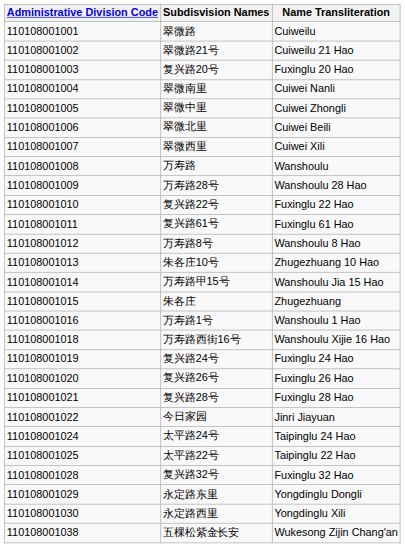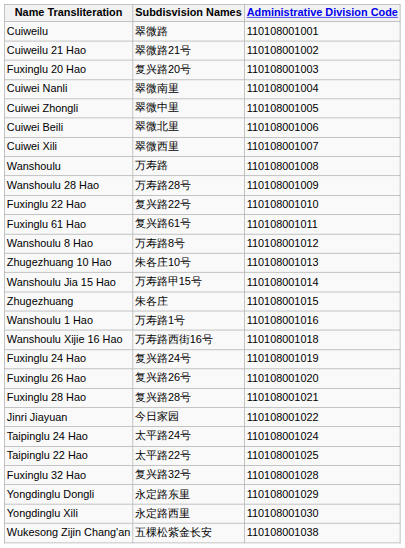 <table class="wikitable sortable">
 <tr>
+<th>Name Transliteration</th>
+<th>Subdisvision Names</th>
 <th><a href='#'>Administrative Division Code</a></th>
-<th>Subdisvision Names</th>
-<th>Name Transliteration</th>
 </tr>
 <tr>
+<td>Cuiweilu</td>
+<td>翠微路</td>
 <td>110108001001</td>
-<td>翠微路</td>
-<td>Cuiweilu</td>
 </tr>
 <tr>
+<td>Cuiweilu 21 Hao</td>
+<td>翠微路21号</td>
 <td>110108001002</td>
-<td>翠微路21号</td>
-<td>Cuiweilu 21 Hao</td>
 </tr>
 <tr>
+<td>Fuxinglu 20 Hao</td>
+<td>复兴路20号</td>
 <td>110108001003</td>
-<td>复兴路20号</td>
-<td>Fuxinglu 20 Hao</td>
 </tr>
 <tr>
+<td>Cuiwei Nanli</td>
+<td>翠微南里</td>
 <td>110108001004</td>
-<td>翠微南里</td>
-<td>Cuiwei Nanli</td>
 </tr>
 <tr>
+<td>Cuiwei Zhongli</td>
+<td>翠微中里</td>
 <td>110108001005</td>
-<td>翠微中里</td>
-<td>Cuiwei Zhongli</td>
 </tr>
 <tr>
+<td>Cuiwei Beili</td>
+<td>翠微北里</td>
 <td>110108001006</td>
-<td>翠微北里</td>
-<td>Cuiwei Beili</td>
 </tr>
 <tr>
+<td>Cuiwei Xili</td>
+<td>翠微西里</td>
 <td>110108001007</td>
-<td>翠微西里</td>
-<td>Cuiwei Xili</td>
 </tr>
 <tr>
+<td>Wanshoulu</td>
+<td>万寿路</td>
 <td>110108001008</td>
-<td>万寿路</td>
-<td>Wanshoulu</td>
 </tr>
 <tr>
+<td>Wanshoulu 28 Hao</td>
+<td>万寿路28号</td>
 <td>110108001009</td>
-<td>万寿路28号</td>
-<td>Wanshoulu 28 Hao</td>
 </tr>
 <tr>
+<td>Fuxinglu 22 Hao</td>
+<td>复兴路22号</td>
 <td>110108001010</td>
-<td>复兴路22号</td>
-<td>Fuxinglu 22 Hao</td>
 </tr>
 <tr>
+<td>Fuxinglu 61 Hao</td>
+<td>复兴路61号</td>
 <td>110108001011</td>
-<td>复兴路61号</td>
-<td>Fuxinglu 61 Hao</td>
 </tr>
 <tr>
+<td>Wanshoulu 8 Hao</td>
+<td>万寿路8号</td>
 <td>110108001012</td>
-<td>万寿路8号</td>
-<td>Wanshoulu 8 Hao</td>
 </tr>
 <tr>
+<td>Zhugezhuang 10 Hao</td>
+<td>朱各庄10号</td>
 <td>110108001013</td>
-<td>朱各庄10号</td>
-<td>Zhugezhuang 10 Hao</td>
 </tr>
 <tr>
+<td>Wanshoulu Jia 15 Hao</td>
+<td>万寿路甲15号</td>
 <td>110108001014</td>
-<td>万寿路甲15号</td>
-<td>Wanshoulu Jia 15 Hao</td>
 </tr>
 <tr>
+<td>Zhugezhuang</td>
+<td>朱各庄</td>
 <td>110108001015</td>
-<td>朱各庄</td>
-<td>Zhugezhuang</td>
 </tr>
 <tr>
+<td>Wanshoulu 1 Hao</td>
+<td>万寿路1号</td>
 <td>110108001016</td>
-<td>万寿路1号</td>
-<td>Wanshoulu 1 Hao</td>
 </tr>
 <tr>
+<td>Wanshoulu Xijie 16 Hao</td>
+<td>万寿路西街16号</td>
 <td>110108001018</td>
-<td>万寿路西街16号</td>
-<td>Wanshoulu Xijie 16 Hao</td>
 </tr>
 <tr>
+<td>Fuxinglu 24 Hao</td>
+<td>复兴路24号</td>
 <td>110108001019</td>
-<td>复兴路24号</td>
-<td>Fuxinglu 24 Hao</td>
 </tr>
 <tr>
+<td>Fuxinglu 26 Hao</td>
+<td>复兴路26号</td>
 <td>110108001020</td>
-<td>复兴路26号</td>
-<td>Fuxinglu 26 Hao</td>
 </tr>
 <tr>
+<td>Fuxinglu 28 Hao</td>
+<td>复兴路28号</td>
 <td>110108001021</td>
-<td>复兴路28号</td>
-<td>Fuxinglu 28 Hao</td>
 </tr>
 <tr>
+<td>Jinri Jiayuan</td>
+<td>今日家园</td>
 <td>110108001022</td>
-<td>今日家园</td>
-<td>Jinri Jiayuan</td>
 </tr>
 <tr>
+<td>Taipinglu 24 Hao</td>
+<td>太平路24号</td>
 <td>110108001024</td>
-<td>太平路24号</td>
-<td>Taipinglu 24 Hao</td>
 </tr>
 <tr>
+<td>Taipinglu 22 Hao</td>
+<td>太平路22号</td>
 <td>110108001025</td>
-<td>太平路22号</td>
-<td>Taipinglu 22 Hao</td>
 </tr>
 <tr>
+<td>Fuxinglu 32 Hao</td>
+<td>复兴路32号</td>
 <td>110108001028</td>
-<td>复兴路32号</td>
-<td>Fuxinglu 32 Hao</td>
 </tr>
 <tr>
+<td>Yongdinglu Dongli</td>
+<td>永定路东里</td>
 <td>110108001029</td>
-<td>永定路东里</td>
-<td>Yongdinglu Dongli</td>
 </tr>
 <tr>
+<td>Yongdinglu Xili</td>
+<td>永定路西里</td>
 <td>110108001030</td>
-<td>永定路西里</td>
-<td>Yongdinglu Xili</td>
 </tr>
 <tr>
+<td>Wukesong Zijin Chang'an</td>
+<td>五棵松紫金长安</td>
 <td>110108001038</td>
-<td>五棵松紫金长安</td>
-<td>Wukesong Zijin Chang'an</td>
 </tr>
 </table>
